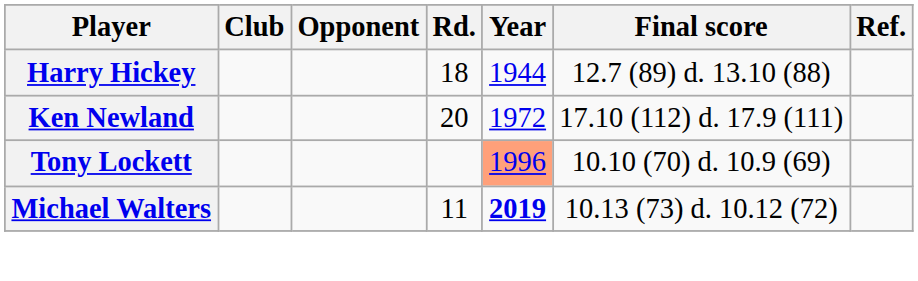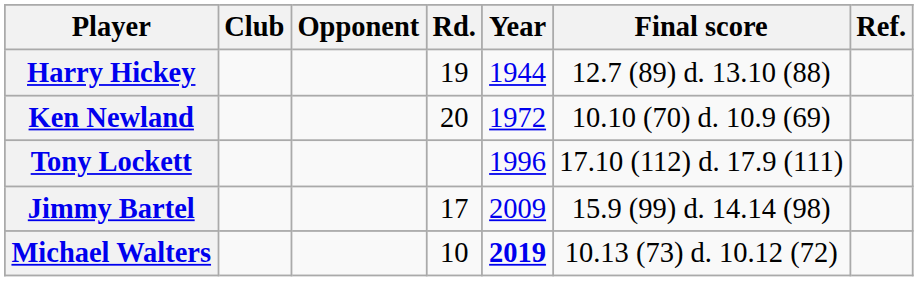 <table class="wikitable sortable plainrowheaders" style="text-align:center;">
 <tr + Players to have kicked a goal win>
 <th scope="col">Player</th>
 <th scope="col">Club</th>
 <th scope="col">Opponent</th>
 <th scope="col">Rd.</th>
 <th scope="col">Year</th>
 <th scope="col">Final score</th>
 <th scope="col">Ref.</th>
 </tr>
 <tr>
 <th scope="row"><a href='#'>Harry Hickey</a></th>
 <td></td>
 <td></td>
-<td>18</td>
+<td>19</td>
 <td><a href='#'>1944</a></td>
 <td>12.7 (89) d. 13.10 (88)</td>
 <td></td>
 </tr>
 <tr>
 <th scope="row"><a href='#'>Ken Newland</a></th>
 <td></td>
 <td></td>
 <td>20</td>
 <td><a href='#'>1972</a></td>
-<td>17.10 (112) d. 17.9 (111)</td>
+<td>10.10 (70) d. 10.9 (69)</td>
 <td></td>
 </tr>
 <tr>
 <th scope="row"><a href='#'>Tony Lockett</a></th>
 <td></td>
 <td></td>
 <td></td>
-<td style="background: lightsalmon;"><a href='#'>1996</a></td>
-<td>10.10 (70) d. 10.9 (69)</td>
+<td><a href='#'>1996</a></td>
+<td>17.10 (112) d. 17.9 (111)</td>
+<td></td>
+</tr>
+<tr>
+<th scope="row"><a href='#'>Jimmy Bartel</a></th>
+<td></td>
+<td></td>
+<td>17</td>
+<td><a href='#'>2009</a></td>
+<td>15.9 (99) d. 14.14 (98)</td>
 <td></td>
 </tr>
 <tr>
 <th scope="row"><a href='#'>Michael Walters</a></th>
 <td></td>
 <td></td>
-<td>11</td>
+<td>10</td>
 <td><strong><a href='#'>2019</a></strong></td>
 <td>10.13 (73) d. 10.12 (72)</td>
 <td></td>
 </tr>
 </table>
